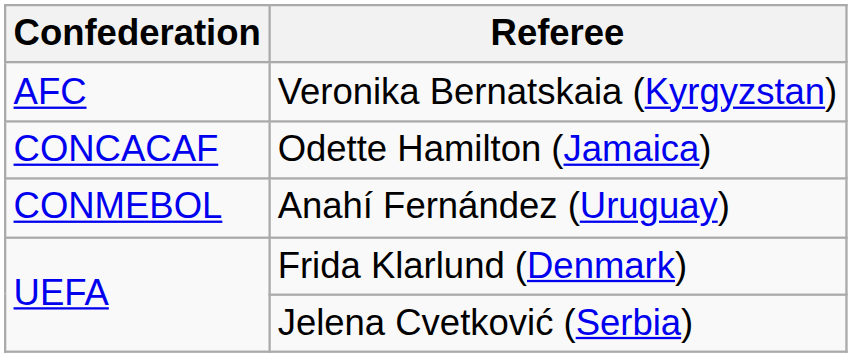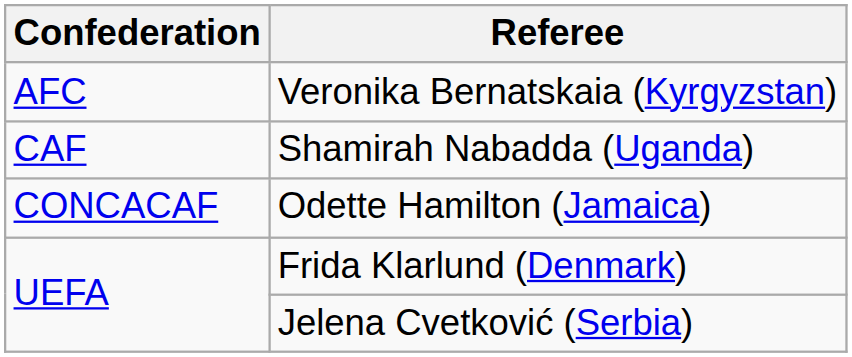 <table class="wikitable">
 <tr>
 <th>Confederation</th>
 <th>Referee</th>
 </tr>
 <tr>
 <td><a href='#'>AFC</a></td>
 <td>Veronika Bernatskaia (<a href='#'>Kyrgyzstan</a>)</td>
 </tr>
 <tr>
+<td><a href='#'>CAF</a></td>
+<td>Shamirah Nabadda (<a href='#'>Uganda</a>)</td>
+</tr>
+<tr>
 <td><a href='#'>CONCACAF</a></td>
 <td>Odette Hamilton (<a href='#'>Jamaica</a>)</td>
-</tr>
-<tr>
-<td><a href='#'>CONMEBOL</a></td>
-<td>Anahí Fernández (<a href='#'>Uruguay</a>)</td>
 </tr>
 <tr>
 <td rowspan="2"><a href='#'>UEFA</a></td>
 <td>Frida Klarlund (<a href='#'>Denmark</a>)</td>
 </tr>
 <tr>
 <td>Jelena Cvetković (<a href='#'>Serbia</a>)</td>
 </tr>
 </table>
